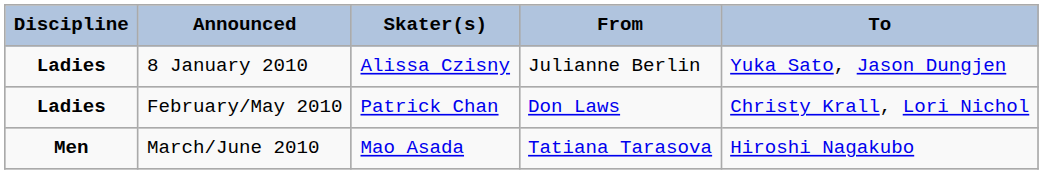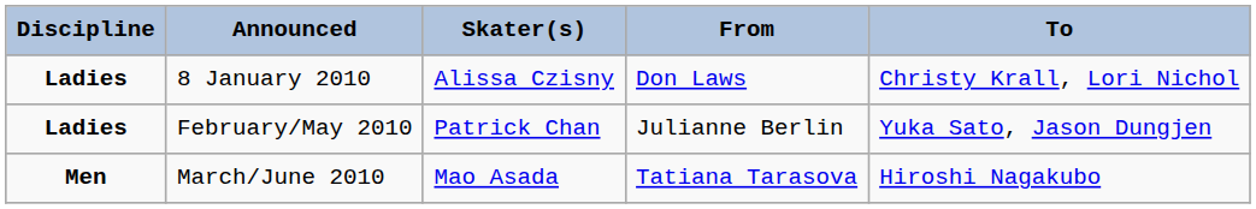 <table border="2" cellpadding="5" cellspacing="0" style="margin: 1em 1em 1em 0; background: #f9f9f9; border: 1px #aaa solid; border-collapse: collapse; font-size: 90%;">
 <tr bgcolor="#B0C4DE" align="center">
 <th>Discipline</th>
 <th>Announced</th>
 <th>Skater(s)</th>
 <th>From</th>
 <th>To</th>
 </tr>
 <tr>
 <th>Ladies</th>
 <td>8 January 2010</td>
 <td><a href='#'>Alissa Czisny</a></td>
-<td>Julianne Berlin</td>
-<td><a href='#'>Yuka Sato</a>, <a href='#'>Jason Dungjen</a></td>
+<td><a href='#'>Don Laws</a></td>
+<td><a href='#'>Christy Krall</a>, <a href='#'>Lori Nichol</a></td>
 </tr>
 <tr>
 <th>Ladies</th>
 <td>February/May 2010</td>
 <td><a href='#'>Patrick Chan</a></td>
-<td><a href='#'>Don Laws</a></td>
-<td><a href='#'>Christy Krall</a>, <a href='#'>Lori Nichol</a></td>
+<td>Julianne Berlin</td>
+<td><a href='#'>Yuka Sato</a>, <a href='#'>Jason Dungjen</a></td>
 </tr>
 <tr>
 <th>Men</th>
 <td>March/June 2010</td>
 <td><a href='#'>Mao Asada</a></td>
 <td><a href='#'>Tatiana Tarasova</a></td>
 <td><a href='#'>Hiroshi Nagakubo</a></td>
 </tr>
 </table>
